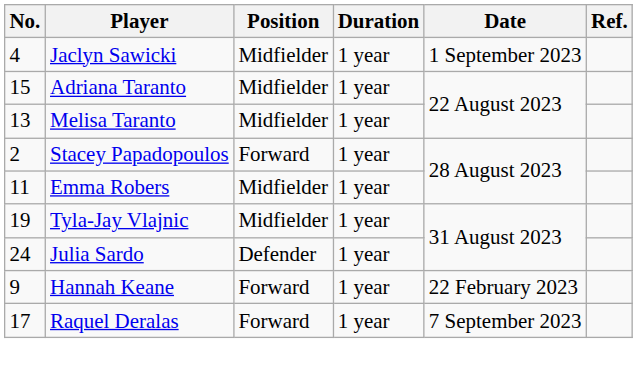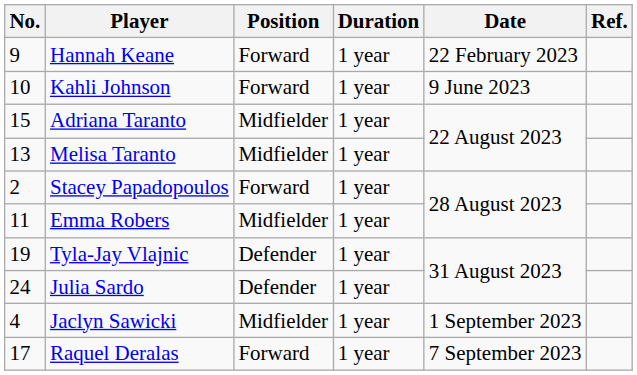 <table class="wikitable">
 <tr>
 <th scope="col">No.</th>
 <th scope="col">Player</th>
 <th scope="col">Position</th>
 <th scope="col">Duration</th>
 <th scope="col">Date</th>
 <th scope="col">Ref.</th>
 </tr>
 <tr>
-<td>4</td>
-<td> <a href='#'>Jaclyn Sawicki</a></td>
-<td>Midfielder</td>
+<td>9</td>
+<td> <a href='#'>Hannah Keane</a></td>
+<td>Forward</td>
 <td>1 year</td>
-<td>1 September 2023</td>
+<td>22 February 2023</td>
+<td></td>
+</tr>
+<tr>
+<td>10</td>
+<td><a href='#'>Kahli Johnson</a></td>
+<td>Forward</td>
+<td>1 year</td>
+<td>9 June 2023</td>
 <td></td>
 </tr>
 <tr>
 <td>15</td>
 <td><a href='#'>Adriana Taranto</a></td>
 <td>Midfielder</td>
 <td>1 year</td>
 <td rowspan="2">22 August 2023</td>
 <td></td>
 </tr>
 <tr>
 <td>13</td>
 <td><a href='#'>Melisa Taranto</a></td>
 <td>Midfielder</td>
 <td>1 year</td>
 <td></td>
 </tr>
 <tr>
 <td>2</td>
 <td><a href='#'>Stacey Papadopoulos</a></td>
 <td>Forward</td>
 <td>1 year</td>
 <td rowspan="2">28 August 2023</td>
 <td></td>
 </tr>
 <tr>
 <td>11</td>
 <td><a href='#'>Emma Robers</a></td>
 <td>Midfielder</td>
 <td>1 year</td>
 <td></td>
 </tr>
 <tr>
 <td>19</td>
 <td> <a href='#'>Tyla-Jay Vlajnic</a></td>
-<td>Midfielder</td>
+<td>Defender</td>
 <td>1 year</td>
 <td rowspan="2">31 August 2023</td>
 <td></td>
 </tr>
 <tr>
 <td>24</td>
 <td><a href='#'>Julia Sardo</a></td>
 <td>Defender</td>
 <td>1 year</td>
 <td></td>
 </tr>
 <tr>
-<td>9</td>
-<td> <a href='#'>Hannah Keane</a></td>
-<td>Forward</td>
+<td>4</td>
+<td> <a href='#'>Jaclyn Sawicki</a></td>
+<td>Midfielder</td>
 <td>1 year</td>
-<td>22 February 2023</td>
+<td>1 September 2023</td>
 <td></td>
 </tr>
 <tr>
 <td>17</td>
 <td><a href='#'>Raquel Deralas</a></td>
 <td>Forward</td>
 <td>1 year</td>
 <td>7 September 2023</td>
 <td></td>
 </tr>
 </table>
